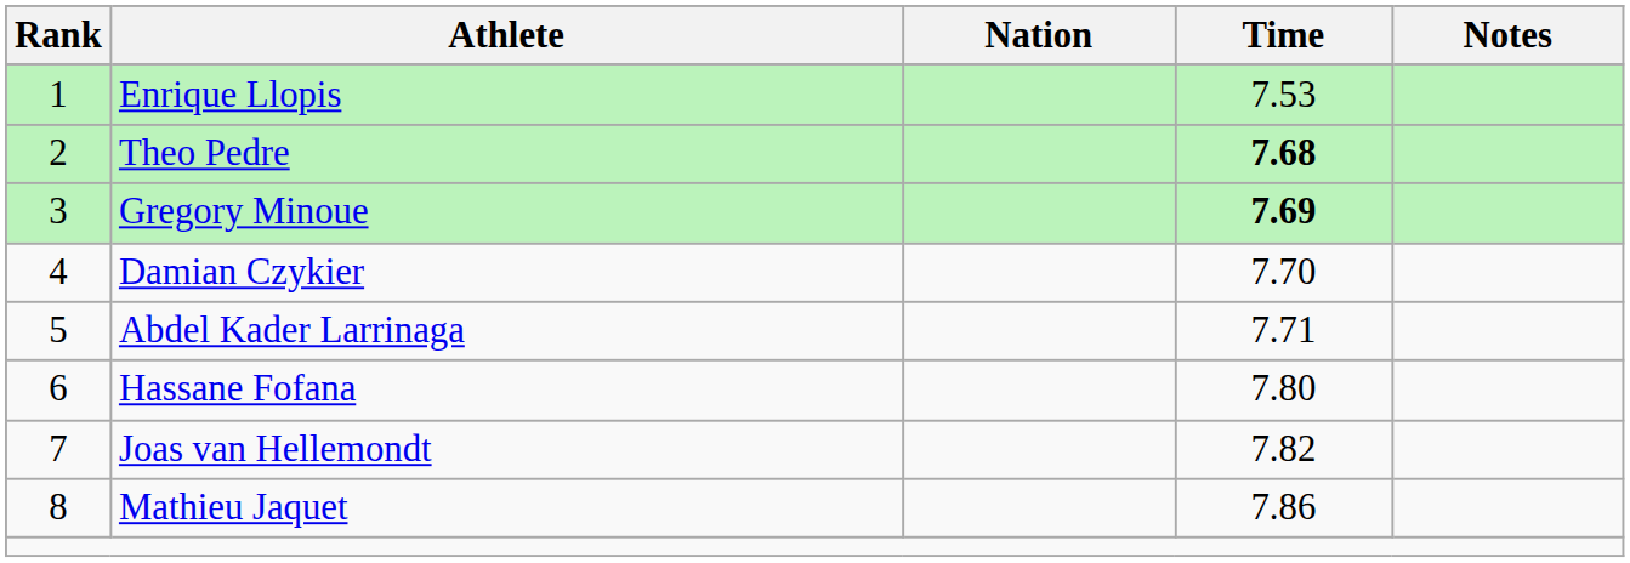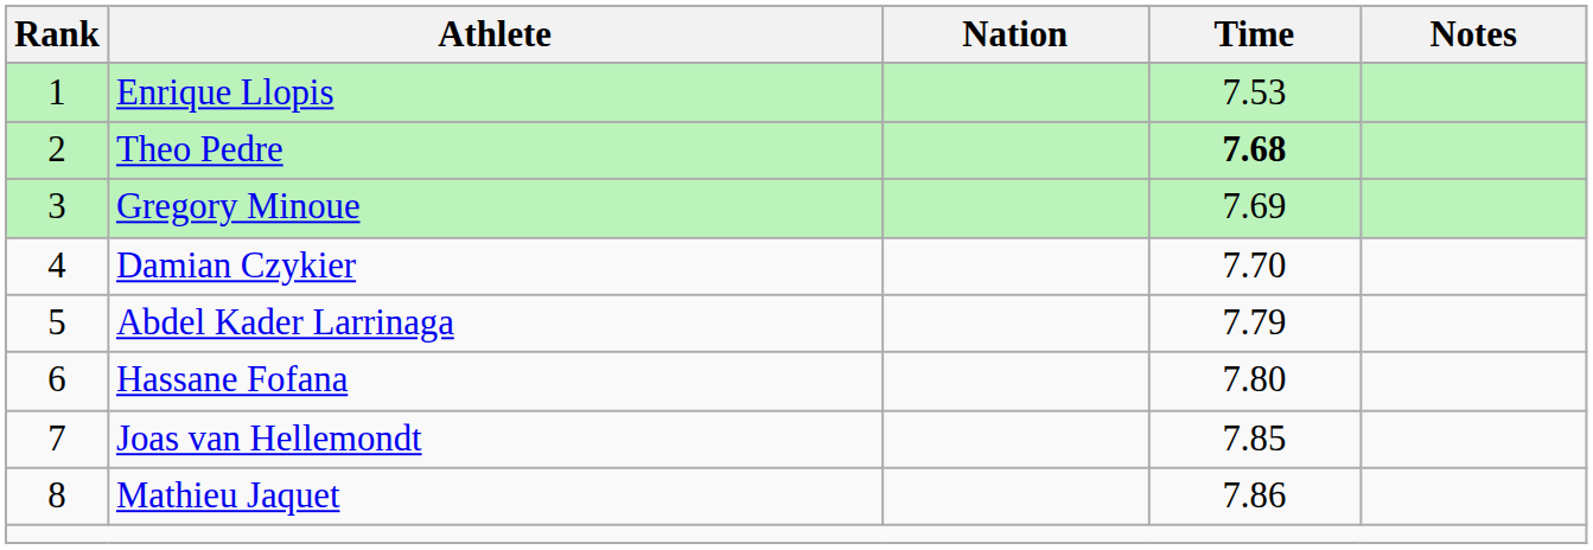 <table class="wikitable sortable" style="text-align:center;width: 55%;">
 <tr>
 <th scope="col" style="width: 10px;">Rank</th>
 <th scope="col">Athlete</th>
 <th scope="col">Nation</th>
 <th scope="col">Time</th>
 <th scope="col">Notes</th>
 </tr>
 <tr bgcolor=bbf3bb>
 <td>1</td>
 <td align=left><a href='#'>Enrique Llopis</a></td>
 <td align=left></td>
 <td>7.53</td>
 <td></td>
 </tr>
 <tr bgcolor=bbf3bb>
 <td>2</td>
 <td align=left><a href='#'>Theo Pedre</a></td>
 <td align=left></td>
 <td><strong>7.68</strong></td>
 <td></td>
 </tr>
 <tr bgcolor=bbf3bb>
 <td>3</td>
 <td align=left><a href='#'>Gregory Minoue</a></td>
 <td align=left></td>
-<td><strong>7.69</strong></td>
+<td>7.69</td>
 <td></td>
 </tr>
 <tr>
 <td>4</td>
 <td align=left><a href='#'>Damian Czykier</a></td>
 <td align=left></td>
 <td>7.70</td>
 <td></td>
 </tr>
 <tr>
 <td>5</td>
 <td align=left><a href='#'>Abdel Kader Larrinaga</a></td>
 <td align=left></td>
-<td>7.71</td>
+<td>7.79</td>
 <td></td>
 </tr>
 <tr>
 <td>6</td>
 <td align=left><a href='#'>Hassane Fofana</a></td>
 <td align=left></td>
 <td>7.80</td>
 <td></td>
 </tr>
 <tr>
 <td>7</td>
 <td align=left><a href='#'>Joas van Hellemondt</a></td>
 <td align=left></td>
-<td>7.82</td>
+<td>7.85</td>
 <td></td>
 </tr>
 <tr>
 <td>8</td>
 <td align=left><a href='#'>Mathieu Jaquet</a></td>
 <td align=left></td>
 <td>7.86</td>
 <td></td>
 </tr>
 <tr class="sortbottom">
 <td colspan="5"></td>
 </tr>
 </table>
